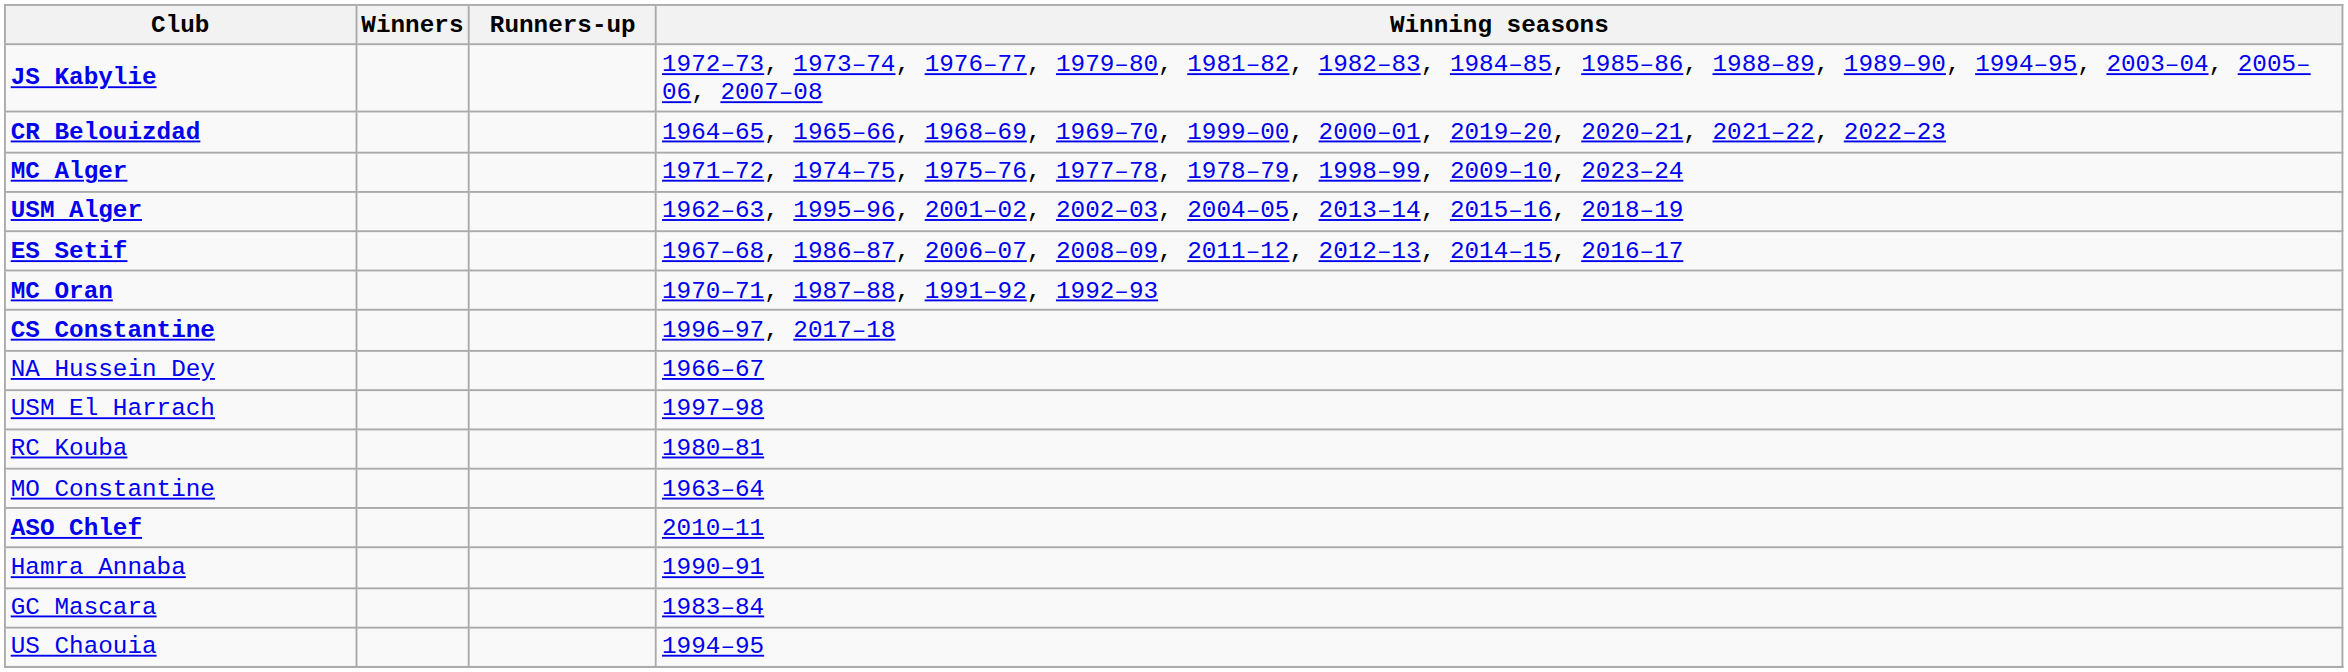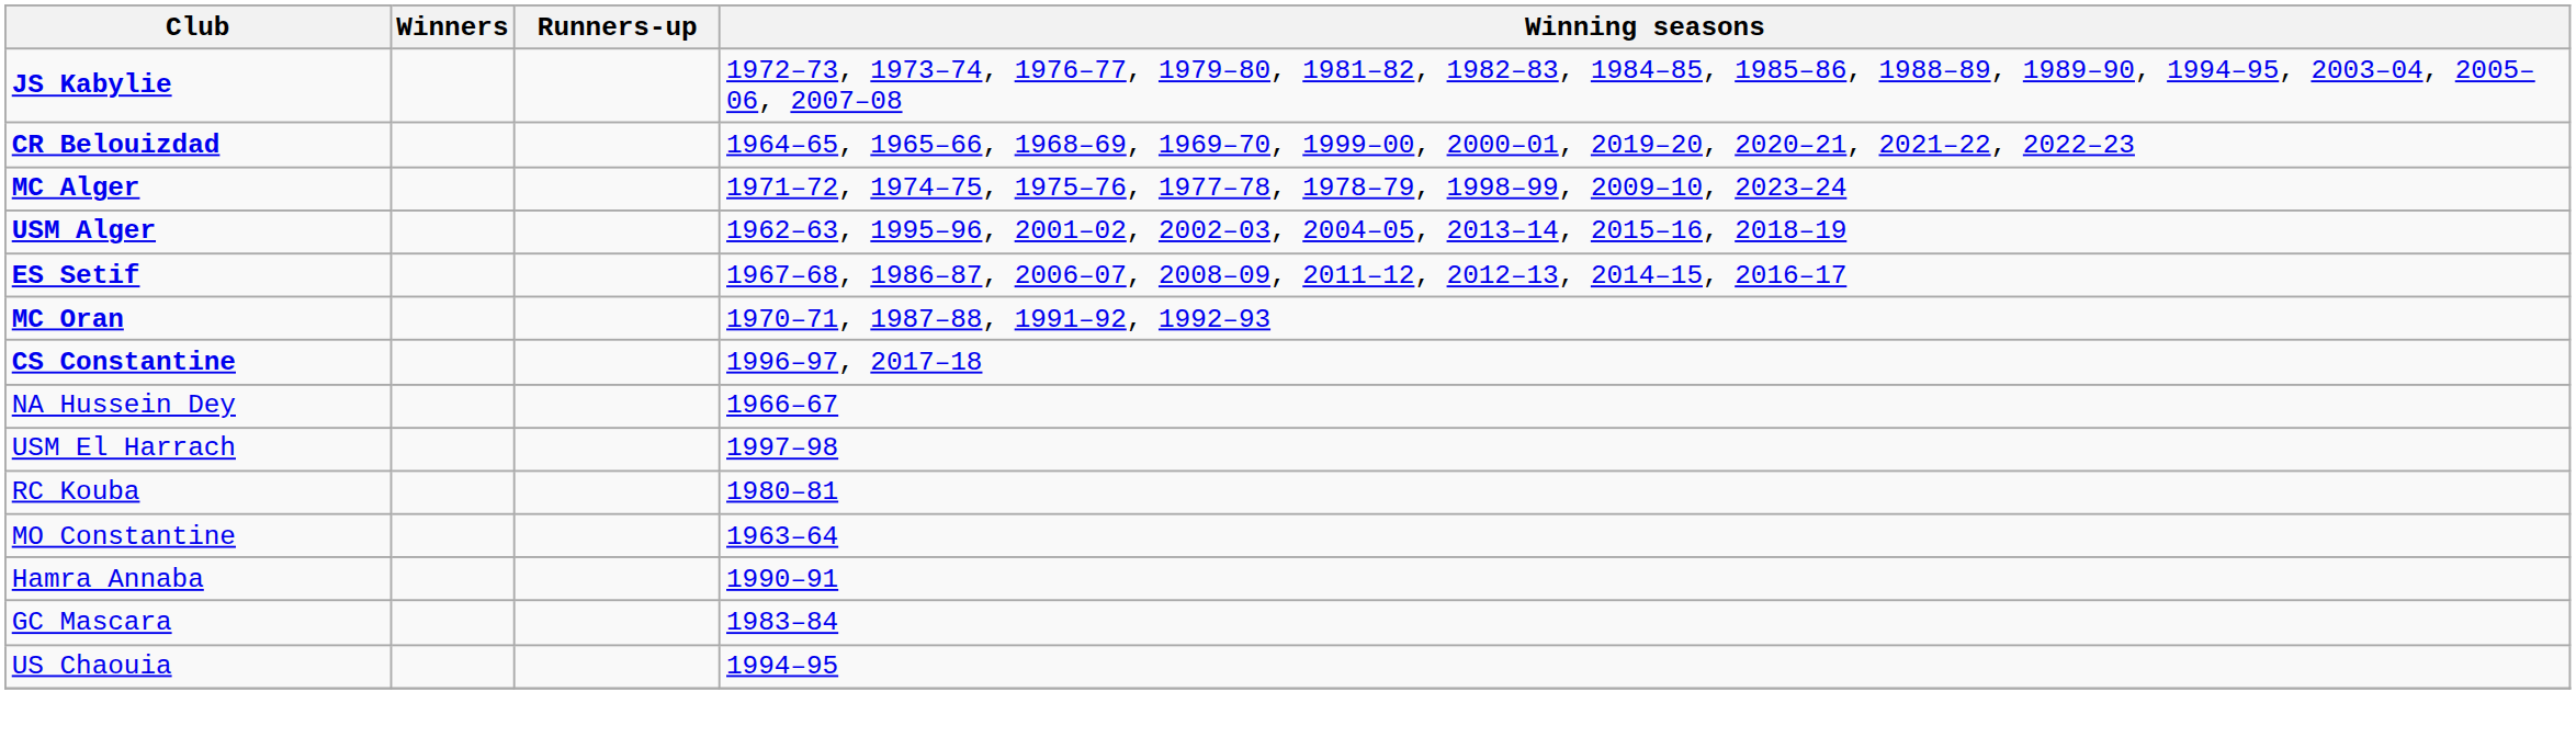 <table class="wikitable sortable">
 <tr>
 <th style="width:15%;">Club</th>
 <th>Winners</th>
 <th style="width:8%;">Runners-up</th>
 <th>Winning seasons</th>
 </tr>
 <tr>
 <td><strong><a href='#'>JS Kabylie</a></strong></td>
 <td></td>
 <td></td>
 <td><a href='#'>1972–73</a>, <a href='#'>1973–74</a>, <a href='#'>1976–77</a>, <a href='#'>1979–80</a>, <a href='#'>1981–82</a>, <a href='#'>1982–83</a>, <a href='#'>1984–85</a>, <a href='#'>1985–86</a>, <a href='#'>1988–89</a>, <a href='#'>1989–90</a>, <a href='#'>1994–95</a>, <a href='#'>2003–04</a>, <a href='#'>2005–06</a>, <a href='#'>2007–08</a></td>
 </tr>
 <tr>
 <td><strong><a href='#'>CR Belouizdad</a></strong></td>
 <td></td>
 <td></td>
 <td><a href='#'>1964–65</a>, <a href='#'>1965–66</a>, <a href='#'>1968–69</a>, <a href='#'>1969–70</a>, <a href='#'>1999–00</a>, <a href='#'>2000–01</a>, <a href='#'>2019–20</a>, <a href='#'>2020–21</a>, <a href='#'>2021–22</a>, <a href='#'>2022–23</a></td>
 </tr>
 <tr>
 <td><strong><a href='#'>MC Alger</a></strong></td>
 <td></td>
 <td></td>
 <td><a href='#'>1971–72</a>, <a href='#'>1974–75</a>, <a href='#'>1975–76</a>, <a href='#'>1977–78</a>, <a href='#'>1978–79</a>, <a href='#'>1998–99</a>, <a href='#'>2009–10</a>, <a href='#'>2023–24</a></td>
 </tr>
 <tr>
 <td><strong><a href='#'>USM Alger</a></strong></td>
 <td></td>
 <td></td>
 <td><a href='#'>1962–63</a>, <a href='#'>1995–96</a>, <a href='#'>2001–02</a>, <a href='#'>2002–03</a>, <a href='#'>2004–05</a>, <a href='#'>2013–14</a>, <a href='#'>2015–16</a>, <a href='#'>2018–19</a></td>
 </tr>
 <tr>
 <td><strong><a href='#'>ES Setif</a></strong></td>
 <td></td>
 <td></td>
 <td><a href='#'>1967–68</a>, <a href='#'>1986–87</a>, <a href='#'>2006–07</a>, <a href='#'>2008–09</a>, <a href='#'>2011–12</a>, <a href='#'>2012–13</a>, <a href='#'>2014–15</a>, <a href='#'>2016–17</a></td>
 </tr>
 <tr>
 <td><strong><a href='#'>MC Oran</a></strong></td>
 <td></td>
 <td></td>
 <td><a href='#'>1970–71</a>, <a href='#'>1987–88</a>, <a href='#'>1991–92</a>, <a href='#'>1992–93</a></td>
 </tr>
 <tr>
 <td><strong><a href='#'>CS Constantine</a></strong></td>
 <td></td>
 <td></td>
 <td><a href='#'>1996–97</a>, <a href='#'>2017–18</a></td>
 </tr>
 <tr>
 <td><a href='#'>NA Hussein Dey</a></td>
 <td></td>
 <td></td>
 <td><a href='#'>1966–67</a></td>
 </tr>
 <tr>
 <td><a href='#'>USM El Harrach</a></td>
 <td></td>
 <td></td>
 <td><a href='#'>1997–98</a></td>
 </tr>
 <tr>
 <td><a href='#'>RC Kouba</a></td>
 <td></td>
 <td></td>
 <td><a href='#'>1980–81</a></td>
 </tr>
 <tr>
 <td><a href='#'>MO Constantine</a></td>
 <td></td>
 <td></td>
 <td><a href='#'>1963–64</a></td>
 </tr>
 <tr>
-<td><strong><a href='#'>ASO Chlef</a></strong></td>
-<td></td>
-<td></td>
-<td><a href='#'>2010–11</a></td>
-</tr>
-<tr>
 <td><a href='#'>Hamra Annaba</a></td>
 <td></td>
 <td></td>
 <td><a href='#'>1990–91</a></td>
 </tr>
 <tr>
 <td><a href='#'>GC Mascara</a></td>
 <td></td>
 <td></td>
 <td><a href='#'>1983–84</a></td>
 </tr>
 <tr>
 <td><a href='#'>US Chaouia</a></td>
 <td></td>
 <td></td>
 <td><a href='#'>1994–95</a></td>
 </tr>
 <tr>
 </tr>
 </table>
